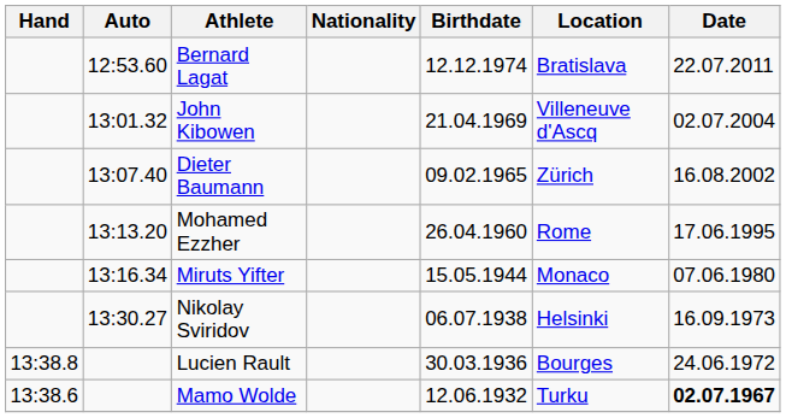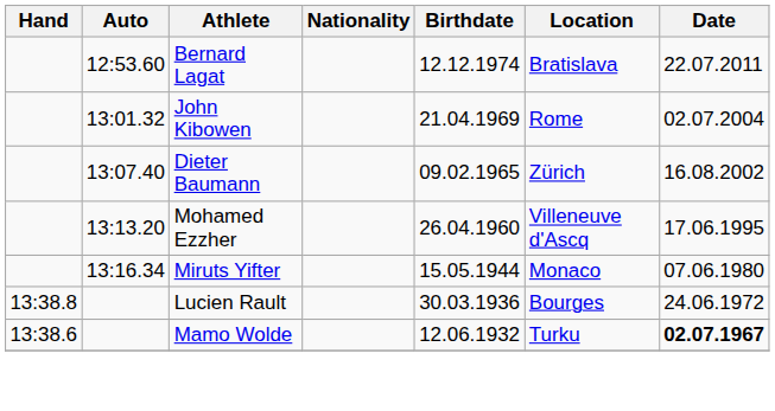 <table class="wikitable">
 <tr>
 <th>Hand</th>
 <th>Auto</th>
 <th>Athlete</th>
 <th>Nationality</th>
 <th>Birthdate</th>
 <th>Location</th>
 <th>Date</th>
 </tr>
 <tr>
 <td></td>
 <td>12:53.60</td>
 <td><a href='#'>Bernard Lagat</a></td>
 <td></td>
 <td>12.12.1974</td>
 <td><a href='#'>Bratislava</a></td>
 <td>22.07.2011</td>
 </tr>
 <tr>
 <td></td>
 <td>13:01.32</td>
 <td><a href='#'>John Kibowen</a></td>
 <td></td>
 <td>21.04.1969</td>
-<td><a href='#'>Villeneuve d'Ascq</a></td>
+<td><a href='#'>Rome</a></td>
 <td>02.07.2004</td>
 </tr>
 <tr>
 <td></td>
 <td>13:07.40</td>
 <td><a href='#'>Dieter Baumann</a></td>
 <td></td>
 <td>09.02.1965</td>
 <td><a href='#'>Zürich</a></td>
 <td>16.08.2002</td>
 </tr>
 <tr>
 <td></td>
 <td>13:13.20</td>
 <td>Mohamed Ezzher</td>
 <td></td>
 <td>26.04.1960</td>
-<td><a href='#'>Rome</a></td>
+<td><a href='#'>Villeneuve d'Ascq</a></td>
 <td>17.06.1995</td>
 </tr>
 <tr>
 <td></td>
 <td>13:16.34</td>
 <td><a href='#'>Miruts Yifter</a></td>
 <td></td>
 <td>15.05.1944</td>
 <td><a href='#'>Monaco</a></td>
 <td>07.06.1980</td>
-</tr>
-<tr>
-<td></td>
-<td>13:30.27</td>
-<td>Nikolay Sviridov</td>
-<td></td>
-<td>06.07.1938</td>
-<td><a href='#'>Helsinki</a></td>
-<td>16.09.1973</td>
 </tr>
 <tr>
 <td>13:38.8</td>
 <td></td>
 <td>Lucien Rault</td>
 <td></td>
 <td>30.03.1936</td>
 <td><a href='#'>Bourges</a></td>
 <td>24.06.1972</td>
 </tr>
 <tr>
 <td>13:38.6</td>
 <td></td>
 <td><a href='#'>Mamo Wolde</a></td>
 <td></td>
 <td>12.06.1932</td>
 <td><a href='#'>Turku</a></td>
 <td><strong>02.07.1967</strong></td>
 </tr>
 <tr>
 </tr>
 </table>
